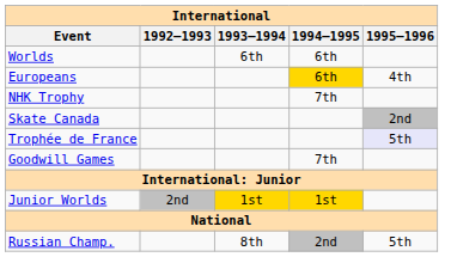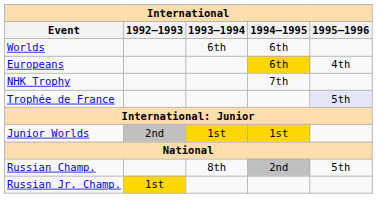 <table class="wikitable" style="text-align:center">
 <tr>
 <th style="background-color: #ffdead;" colspan=5 align=center>International</th>
 </tr>
 <tr>
 <th>Event</th>
 <th>1992–1993</th>
 <th>1993–1994</th>
 <th>1994–1995</th>
 <th>1995–1996</th>
 </tr>
 <tr>
 <td align=left><a href='#'>Worlds</a></td>
 <td></td>
 <td>6th</td>
 <td>6th</td>
 <td></td>
 </tr>
 <tr>
 <td align=left><a href='#'>Europeans</a></td>
 <td></td>
 <td></td>
 <td style="background: gold;">6th</td>
 <td>4th</td>
 </tr>
 <tr>
 <td align=left><a href='#'>NHK Trophy</a></td>
 <td></td>
 <td></td>
 <td>7th</td>
 <td></td>
 </tr>
 <tr>
-<td align=left><a href='#'>Skate Canada</a></td>
-<td></td>
-<td></td>
-<td></td>
-<td bgcolor=silver>2nd</td>
-</tr>
-<tr>
 <td align=left><a href='#'>Trophée de France</a></td>
 <td></td>
 <td></td>
 <td></td>
 <td style="background: lavender;">5th</td>
-</tr>
-<tr>
-<td align=left><a href='#'>Goodwill Games</a></td>
-<td></td>
-<td></td>
-<td>7th</td>
-<td></td>
 </tr>
 <tr>
 <th style="background-color: #ffdead;" colspan=5 align=center>International: Junior</th>
 </tr>
 <tr>
 <td align=left><a href='#'>Junior Worlds</a></td>
 <td bgcolor=silver>2nd</td>
 <td bgcolor=gold>1st</td>
 <td bgcolor=gold>1st</td>
 <td></td>
 </tr>
 <tr>
 <th style="background-color: #ffdead;" colspan=5 align=center>National</th>
 </tr>
 <tr>
 <td align=left><a href='#'>Russian Champ.</a></td>
 <td></td>
 <td>8th</td>
 <td bgcolor=silver>2nd</td>
 <td>5th</td>
 </tr>
+<tr>
+<td align=left><a href='#'>Russian Jr. Champ.</a></td>
+<td bgcolor=gold>1st</td>
+<td></td>
+<td></td>
+<td></td>
+</tr>
 </table>
